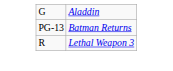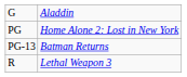 <table class="wikitable sortable" style="margin:auto; margin:auto;">
 <tr>
 <td>G</td>
 <td><em><a href='#'>Aladdin</a></em></td>
+</tr>
+<tr>
+<td>PG</td>
+<td><em><a href='#'>Home Alone 2: Lost in New York</a></em></td>
 </tr>
 <tr>
 <td>PG-13</td>
 <td><em><a href='#'>Batman Returns</a></em></td>
 </tr>
 <tr>
 <td>R</td>
 <td><em><a href='#'>Lethal Weapon 3</a></em></td>
 </tr>
 </table>
